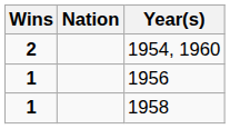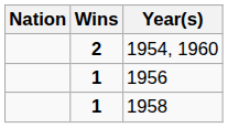 <table class="wikitable">
 <tr>
+<th>Nation</th>
 <th>Wins</th>
-<th>Nation</th>
 <th>Year(s)</th>
 </tr>
 <tr>
+<td></td>
 <td align=center><strong>2</strong></td>
-<td></td>
 <td>1954, 1960</td>
 </tr>
 <tr>
+<td></td>
 <td align=center><strong>1</strong></td>
-<td></td>
 <td>1956</td>
 </tr>
 <tr>
+<td></td>
 <td align=center><strong>1</strong></td>
-<td></td>
 <td>1958</td>
 </tr>
 </table>
